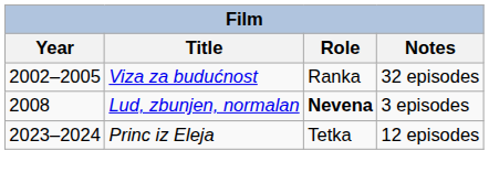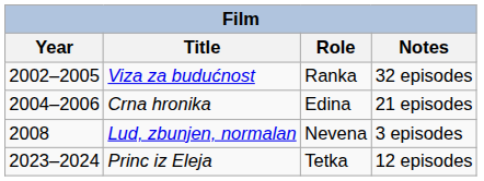 <table class="wikitable">
 <tr>
 <th colspan="4" style="background: LightSteelBlue;">Film</th>
 </tr>
 <tr>
 <th>Year</th>
 <th>Title</th>
 <th>Role</th>
 <th>Notes</th>
 </tr>
 <tr>
 <td>2002–2005</td>
 <td><em><a href='#'>Viza za budućnost</a></em></td>
 <td>Ranka</td>
 <td>32 episodes</td>
 </tr>
 <tr>
+<td>2004–2006</td>
+<td><em>Crna hronika</em></td>
+<td>Edina</td>
+<td>21 episodes</td>
+</tr>
+<tr>
 <td>2008</td>
 <td><em><a href='#'>Lud, zbunjen, normalan</a></em></td>
-<td><strong>Nevena</strong></td>
+<td>Nevena</td>
 <td>3 episodes</td>
 </tr>
 <tr>
 <td>2023–2024</td>
 <td><em>Princ iz Eleja</em></td>
 <td>Tetka</td>
 <td>12 episodes</td>
 </tr>
 </table>
